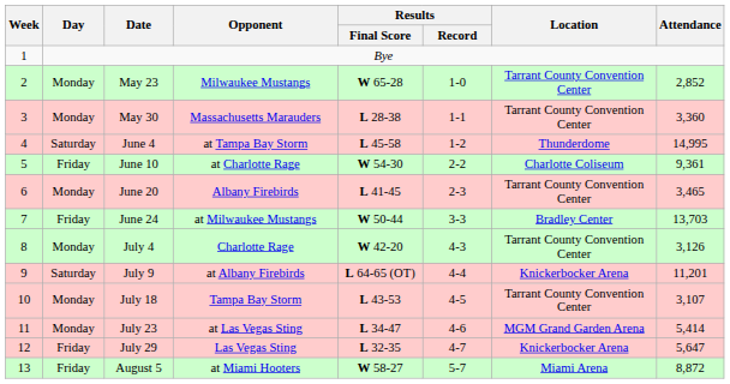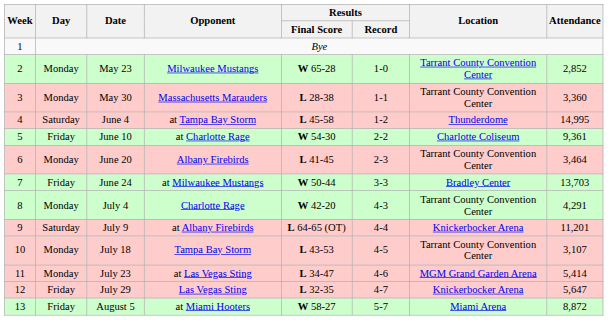 <table class="wikitable">
 <tr>
 <th rowspan="2" width="40">Week</th>
 <th rowspan="2" width="70">Day</th>
 <th rowspan="2" width="80">Date</th>
 <th rowspan="2" width="200">Opponent</th>
 <th colspan="2" width="180">Results</th>
 <th rowspan="2" width="200">Location</th>
 <th rowspan="2" width="60">Attendance</th>
 </tr>
 <tr>
 <th width="100">Final Score</th>
 <th width="80">Record</th>
 </tr>
 <tr style=>
 <td align="center">1</td>
 <td colspan=9 align="center" valign="middle"><em>Bye</em></td>
 </tr>
 <tr style="background:#cfc">
 <td align="center">2</td>
 <td align="center">Monday</td>
 <td align="center">May 23</td>
 <td align="center"><a href='#'>Milwaukee Mustangs</a></td>
 <td align="center"><strong>W</strong> 65-28</td>
 <td align="center">1-0</td>
 <td align="center"><a href='#'>Tarrant County Convention Center</a></td>
 <td align="center">2,852</td>
 </tr>
 <tr style="background:#fcc">
 <td align="center">3</td>
 <td align="center">Monday</td>
 <td align="center">May 30</td>
 <td align="center"><a href='#'>Massachusetts Marauders</a></td>
 <td align="center"><strong>L</strong> 28-38</td>
 <td align="center">1-1</td>
 <td align="center">Tarrant County Convention Center</td>
 <td align="center">3,360</td>
 </tr>
 <tr style="background:#fcc">
 <td align="center">4</td>
 <td align="center">Saturday</td>
 <td align="center">June 4</td>
 <td align="center">at <a href='#'>Tampa Bay Storm</a></td>
 <td align="center"><strong>L</strong> 45-58<br></td>
 <td align="center">1-2</td>
 <td align="center"><a href='#'>Thunderdome</a></td>
 <td align="center">14,995<br></td>
 </tr>
 <tr style="background:#cfc">
 <td align="center">5</td>
 <td align="center">Friday</td>
 <td align="center">June 10</td>
 <td align="center">at <a href='#'>Charlotte Rage</a></td>
 <td align="center"><strong>W</strong> 54-30</td>
 <td align="center">2-2</td>
 <td align="center"><a href='#'>Charlotte Coliseum</a></td>
 <td align="center">9,361</td>
 </tr>
 <tr style="background:#fcc">
 <td align="center">6</td>
 <td align="center">Monday</td>
 <td align="center">June 20</td>
 <td align="center"><a href='#'>Albany Firebirds</a></td>
 <td align="center"><strong>L</strong> 41-45</td>
 <td align="center">2-3</td>
 <td align="center">Tarrant County Convention Center</td>
-<td align="center">3,465</td>
+<td align="center">3,464</td>
 </tr>
 <tr style="background:#cfc">
 <td align="center">7</td>
 <td align="center">Friday</td>
 <td align="center">June 24</td>
 <td align="center">at <a href='#'>Milwaukee Mustangs</a></td>
 <td align="center"><strong>W</strong> 50-44<br></td>
 <td align="center">3-3</td>
 <td align="center"><a href='#'>Bradley Center</a></td>
 <td align="center">13,703<br></td>
 </tr>
 <tr style="background:#cfc">
 <td align="center">8</td>
 <td align="center">Monday</td>
 <td align="center">July 4</td>
 <td align="center"><a href='#'>Charlotte Rage</a></td>
 <td align="center"><strong>W</strong> 42-20<br></td>
 <td align="center">4-3</td>
 <td align="center">Tarrant County Convention Center</td>
-<td align="center">3,126<br></td>
+<td align="center">4,291<br></td>
 </tr>
 <tr style="background:#fcc">
 <td align="center">9</td>
 <td align="center">Saturday</td>
 <td align="center">July 9</td>
 <td align="center">at <a href='#'>Albany Firebirds</a></td>
 <td align="center"><strong>L</strong> 64-65 (OT)</td>
 <td align="center">4-4</td>
 <td align="center"><a href='#'>Knickerbocker Arena</a></td>
 <td align="center">11,201</td>
 </tr>
 <tr style="background:#fcc">
 <td align="center">10</td>
 <td align="center">Monday</td>
 <td align="center">July 18</td>
 <td align="center"><a href='#'>Tampa Bay Storm</a></td>
 <td align="center"><strong>L</strong> 43-53</td>
 <td align="center">4-5</td>
 <td align="center">Tarrant County Convention Center</td>
 <td align="center">3,107</td>
 </tr>
 <tr style="background:#fcc">
 <td align="center">11</td>
 <td align="center">Monday</td>
 <td align="center">July 23</td>
 <td align="center">at <a href='#'>Las Vegas Sting</a></td>
 <td align="center"><strong>L</strong> 34-47</td>
 <td align="center">4-6</td>
 <td align="center"><a href='#'>MGM Grand Garden Arena</a></td>
 <td align="center">5,414</td>
 </tr>
 <tr style="background:#fcc">
 <td align="center">12</td>
 <td align="center">Friday</td>
 <td align="center">July 29</td>
 <td align="center"><a href='#'>Las Vegas Sting</a></td>
 <td align="center"><strong>L</strong> 32-35</td>
 <td align="center">4-7</td>
 <td align="center"><a href='#'>Knickerbocker Arena</a></td>
 <td align="center">5,647</td>
 </tr>
 <tr style="background:#cfc">
 <td align="center">13</td>
 <td align="center">Friday</td>
 <td align="center">August 5</td>
 <td align="center">at <a href='#'>Miami Hooters</a></td>
 <td align="center"><strong>W</strong> 58-27</td>
 <td align="center">5-7</td>
 <td align="center"><a href='#'>Miami Arena</a></td>
 <td align="center">8,872</td>
 </tr>
 </table>
